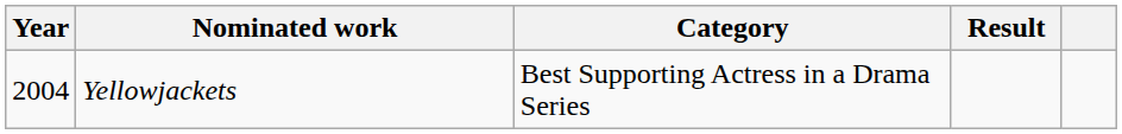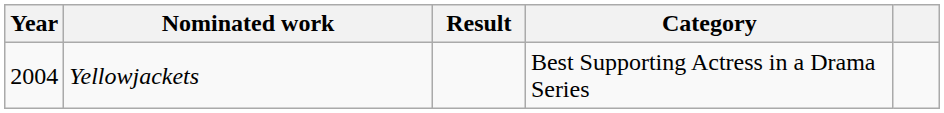 <table class="wikitable" style="width:100%;">
 <tr>
 <th style="width:5%;">Year</th>
 <th style="width:40%;">Nominated work</th>
+<th style="width:10%;">Result</th>
 <th style="width:40%;">Category</th>
-<th style="width:10%;">Result</th>
 <th style="width:5%;"></th>
 </tr>
 <tr>
 <td>2004</td>
 <td><em>Yellowjackets</em></td>
+<td></td>
 <td>Best Supporting Actress in a Drama Series</td>
-<td></td>
 <td style="text-align:center;"></td>
 </tr>
 </table>
